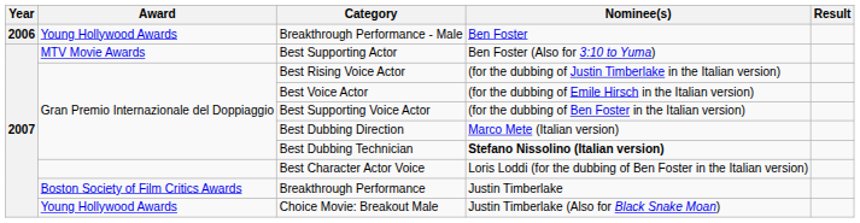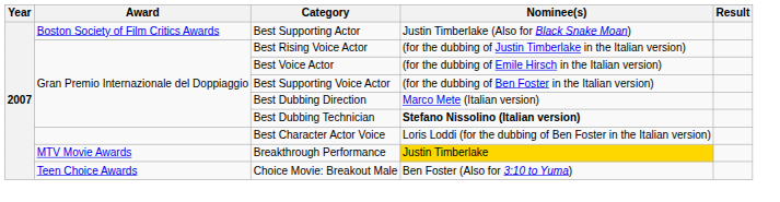 <table class="wikitable sortable">
 <tr>
 <th scope="col">Year</th>
 <th scope="col">Award</th>
 <th scope="col">Category</th>
 <th scope="col">Nominee(s)</th>
 <th scope="col">Result</th>
 </tr>
 <tr>
-<th>2006</th>
-<td><a href='#'>Young Hollywood Awards</a></td>
-<td>Breakthrough Performance - Male</td>
-<td><a href='#'>Ben Foster</a></td>
-<td></td>
-</tr>
-<tr>
 <th rowspan="9">2007</th>
-<td><a href='#'>MTV Movie Awards</a></td>
+<td><a href='#'>Boston Society of Film Critics Awards</a></td>
 <td>Best Supporting Actor</td>
-<td>Ben Foster (Also for <em><a href='#'>3:10 to Yuma</a></em>)</td>
+<td>Justin Timberlake (Also for <em><a href='#'>Black Snake Moan</a></em>)</td>
 <td></td>
 </tr>
 <tr>
 <td rowspan="5">Gran Premio Internazionale del Doppiaggio</td>
 <td>Best Rising Voice Actor</td>
 <td> (for the dubbing of <a href='#'>Justin Timberlake</a> in the Italian version)</td>
 <td></td>
 </tr>
 <tr>
 <td>Best Voice Actor</td>
 <td> (for the dubbing of <a href='#'>Emile Hirsch</a> in the Italian version)</td>
 <td></td>
 </tr>
 <tr>
 <td>Best Supporting Voice Actor</td>
 <td> (for the dubbing of <a href='#'>Ben Foster</a> in the Italian version)</td>
 <td></td>
 </tr>
 <tr>
 <td>Best Dubbing Direction</td>
 <td><a href='#'>Marco Mete</a> (Italian version)</td>
 <td></td>
 </tr>
 <tr>
 <td>Best Dubbing Technician</td>
 <td><strong>Stefano Nissolino (Italian version)</strong></td>
 <td></td>
 </tr>
 <tr>
 <td></td>
 <td>Best Character Actor Voice</td>
 <td>Loris Loddi (for the dubbing of Ben Foster in the Italian version)</td>
 <td></td>
 </tr>
 <tr>
-<td><a href='#'>Boston Society of Film Critics Awards</a></td>
+<td><a href='#'>MTV Movie Awards</a></td>
 <td>Breakthrough Performance</td>
-<td>Justin Timberlake</td>
+<td style="background: gold;">Justin Timberlake</td>
 <td></td>
 </tr>
 <tr>
-<td><a href='#'>Young Hollywood Awards</a></td>
+<td><a href='#'>Teen Choice Awards</a></td>
 <td>Choice Movie: Breakout Male</td>
-<td>Justin Timberlake (Also for <em><a href='#'>Black Snake Moan</a></em>)</td>
+<td>Ben Foster (Also for <em><a href='#'>3:10 to Yuma</a></em>)</td>
 <td></td>
 </tr>
 </table>
